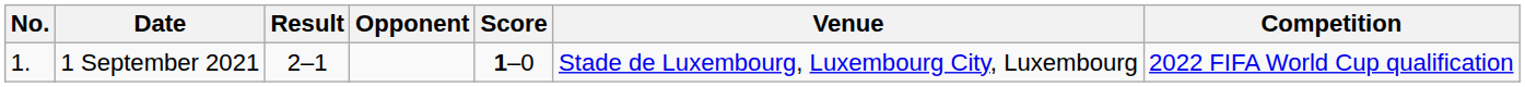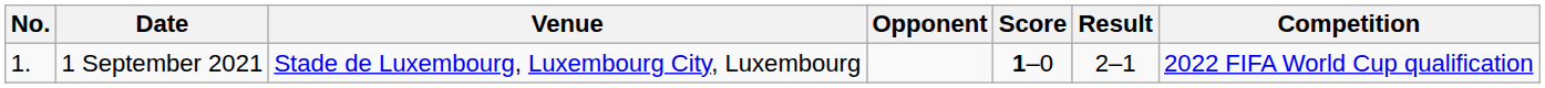 <table class="wikitable" style="font-size:100%;">
 <tr>
 <th>No.</th>
 <th>Date</th>
-<th>Result</th>
+<th>Venue</th>
 <th>Opponent</th>
 <th>Score</th>
-<th>Venue</th>
+<th>Result</th>
 <th>Competition</th>
 </tr>
 <tr>
 <td>1.</td>
 <td>1 September 2021</td>
-<td align=center>2–1</td>
+<td><a href='#'>Stade de Luxembourg</a>, <a href='#'>Luxembourg City</a>, Luxembourg</td>
 <td></td>
 <td align=center><strong>1</strong>–0</td>
-<td><a href='#'>Stade de Luxembourg</a>, <a href='#'>Luxembourg City</a>, Luxembourg</td>
+<td align=center>2–1</td>
 <td><a href='#'>2022 FIFA World Cup qualification</a></td>
 </tr>
 </table>
